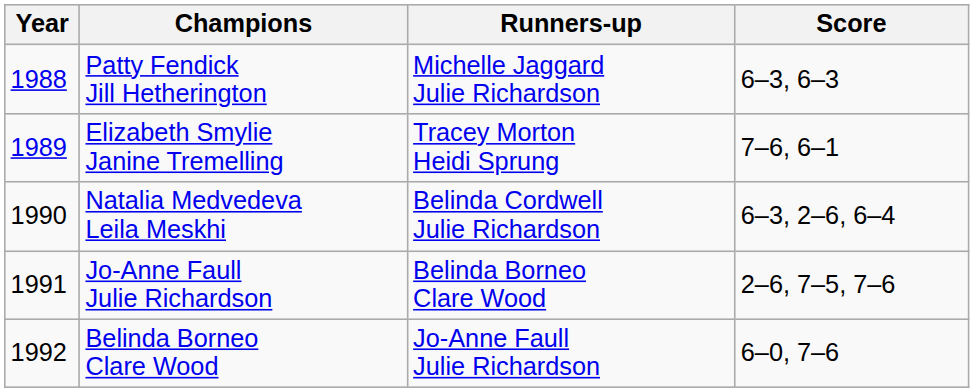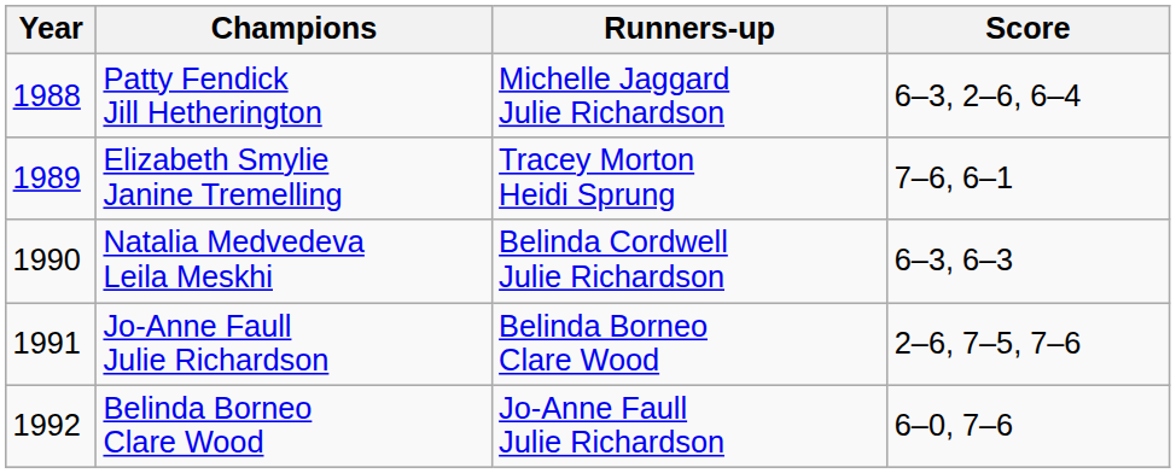 <table class=wikitable>
 <tr>
 <th style="width:40px">Year</th>
 <th style="width:200px">Champions</th>
 <th style="width:200px">Runners-up</th>
 <th style="width:140px" class="unsortable">Score</th>
 </tr>
 <tr>
 <td><a href='#'>1988</a></td>
 <td> <a href='#'>Patty Fendick</a> <br>  <a href='#'>Jill Hetherington</a></td>
 <td> <a href='#'>Michelle Jaggard</a> <br>  <a href='#'>Julie Richardson</a></td>
-<td>6–3, 6–3</td>
+<td>6–3, 2–6, 6–4</td>
 </tr>
 <tr>
 <td><a href='#'>1989</a></td>
 <td> <a href='#'>Elizabeth Smylie</a> <br>  <a href='#'>Janine Tremelling</a></td>
 <td> <a href='#'>Tracey Morton</a> <br>  <a href='#'>Heidi Sprung</a></td>
 <td>7–6, 6–1</td>
 </tr>
 <tr>
 <td>1990</td>
 <td> <a href='#'>Natalia Medvedeva</a> <br>  <a href='#'>Leila Meskhi</a></td>
 <td> <a href='#'>Belinda Cordwell</a> <br>  <a href='#'>Julie Richardson</a></td>
-<td>6–3, 2–6, 6–4</td>
+<td>6–3, 6–3</td>
 </tr>
 <tr>
 <td>1991</td>
 <td> <a href='#'>Jo-Anne Faull</a> <br>  <a href='#'>Julie Richardson</a></td>
 <td> <a href='#'>Belinda Borneo</a> <br>  <a href='#'>Clare Wood</a></td>
 <td>2–6, 7–5, 7–6</td>
 </tr>
 <tr>
 <td>1992</td>
 <td> <a href='#'>Belinda Borneo</a> <br>  <a href='#'>Clare Wood</a></td>
 <td> <a href='#'>Jo-Anne Faull</a> <br>  <a href='#'>Julie Richardson</a></td>
 <td>6–0, 7–6</td>
 </tr>
 </table>
